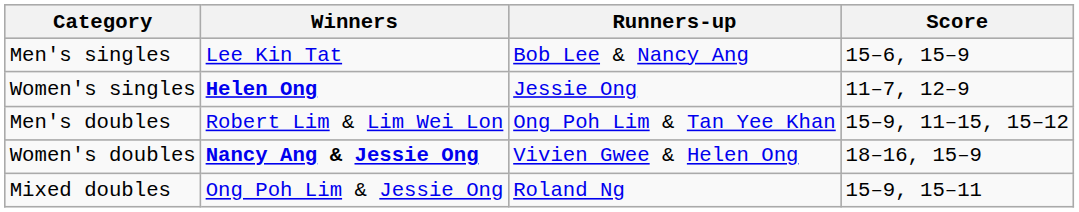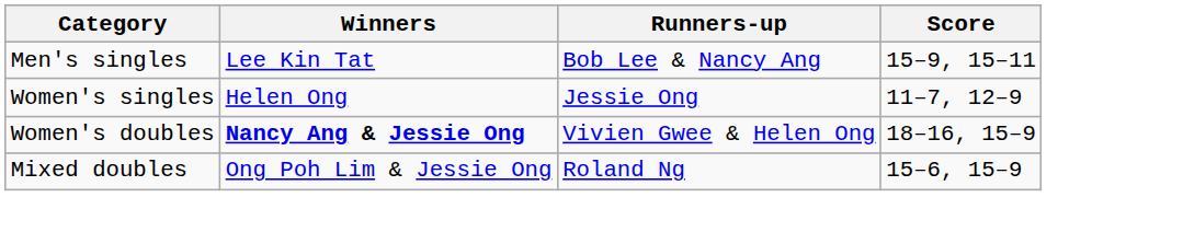 <table class="wikitable">
 <tr>
 <th>Category</th>
 <th>Winners</th>
 <th>Runners-up</th>
 <th>Score</th>
 </tr>
 <tr>
 <td>Men's singles</td>
 <td> <a href='#'>Lee Kin Tat</a></td>
 <td> <a href='#'>Bob Lee</a> & <a href='#'>Nancy Ang</a></td>
-<td>15–6, 15–9</td>
+<td>15–9, 15–11</td>
 </tr>
 <tr>
 <td>Women's singles</td>
-<td><strong> <a href='#'>Helen Ong</a></strong></td>
+<td> <a href='#'>Helen Ong</a></td>
 <td> <a href='#'>Jessie Ong</a></td>
 <td>11–7, 12–9</td>
-</tr>
-<tr>
-<td>Men's doubles</td>
-<td> <a href='#'>Robert Lim</a> & <a href='#'>Lim Wei Lon</a></td>
-<td> <a href='#'>Ong Poh Lim</a> &  <a href='#'>Tan Yee Khan</a></td>
-<td>15–9, 11–15, 15–12</td>
 </tr>
 <tr>
 <td>Women's doubles</td>
 <td><strong> <a href='#'>Nancy Ang</a> & <a href='#'>Jessie Ong</a></strong></td>
 <td> <a href='#'>Vivien Gwee</a> & <a href='#'>Helen Ong</a></td>
 <td>18–16, 15–9</td>
 </tr>
 <tr>
 <td>Mixed doubles</td>
 <td> <a href='#'>Ong Poh Lim</a> & <a href='#'>Jessie Ong</a></td>
 <td> <a href='#'>Roland Ng</a></td>
-<td>15–9, 15–11</td>
+<td>15–6, 15–9</td>
 </tr>
 </table>
